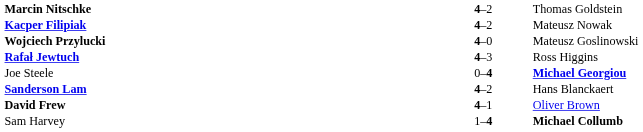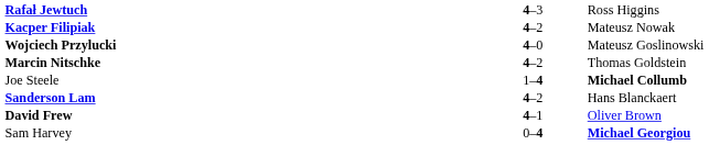 <table width="100%" cellspacing="1">
 <tr>
 <th width=45%></th>
 <th width=10%></th>
 <th width=45%></th>
 </tr>
 <tr>
-<td> <strong>Marcin Nitschke</strong></td>
-<td align="center"><strong>4</strong>–2</td>
-<td> Thomas Goldstein</td>
+<td> <strong><a href='#'>Rafał Jewtuch</a></strong></td>
+<td align="center"><strong>4</strong>–3</td>
+<td> Ross Higgins</td>
 </tr>
 <tr>
 <td> <strong><a href='#'>Kacper Filipiak</a></strong></td>
 <td align="center"><strong>4</strong>–2</td>
 <td> Mateusz Nowak</td>
 </tr>
 <tr>
 <td> <strong>Wojciech Przylucki</strong></td>
 <td align="center"><strong>4</strong>–0</td>
 <td> Mateusz Goslinowski</td>
 </tr>
 <tr>
-<td> <strong><a href='#'>Rafał Jewtuch</a></strong></td>
-<td align="center"><strong>4</strong>–3</td>
-<td> Ross Higgins</td>
+<td> <strong>Marcin Nitschke</strong></td>
+<td align="center"><strong>4</strong>–2</td>
+<td> Thomas Goldstein</td>
 </tr>
 <tr>
 <td> Joe Steele</td>
-<td align="center">0–<strong>4</strong></td>
-<td> <strong><a href='#'>Michael Georgiou</a></strong></td>
+<td align="center">1–<strong>4</strong></td>
+<td> <strong>Michael Collumb</strong></td>
 </tr>
 <tr>
 <td> <strong><a href='#'>Sanderson Lam</a></strong></td>
 <td align="center"><strong>4</strong>–2</td>
 <td> Hans Blanckaert</td>
 </tr>
 <tr>
 <td> <strong>David Frew</strong></td>
 <td align="center"><strong>4</strong>–1</td>
 <td> <a href='#'>Oliver Brown</a></td>
 </tr>
 <tr>
 <td> Sam Harvey</td>
-<td align="center">1–<strong>4</strong></td>
-<td> <strong>Michael Collumb</strong></td>
+<td align="center">0–<strong>4</strong></td>
+<td> <strong><a href='#'>Michael Georgiou</a></strong></td>
 </tr>
 </table>
